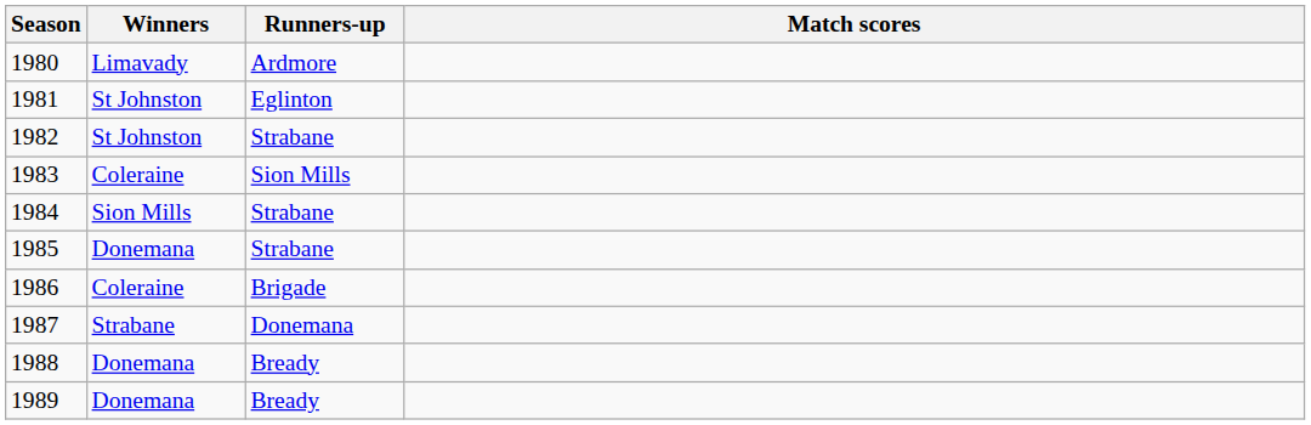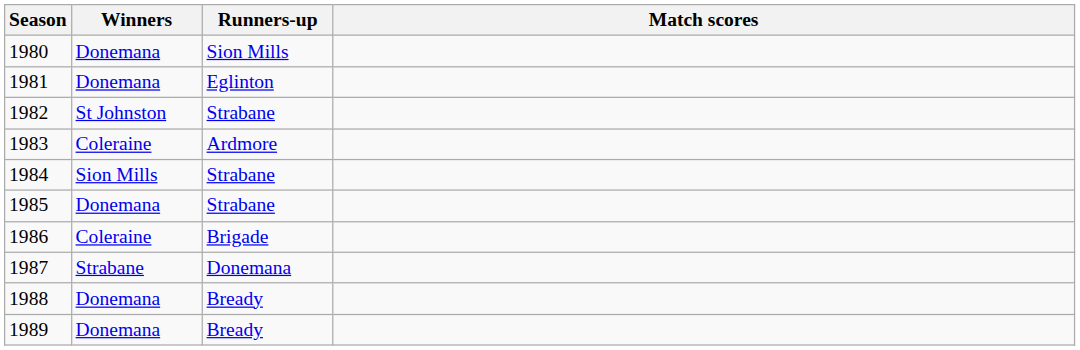 <table class="wikitable">
 <tr>
 <th>Season</th>
 <th width="100">Winners</th>
 <th width="100">Runners-up</th>
 <th width="600">Match scores</th>
 </tr>
 <tr>
 <td>1980</td>
-<td><a href='#'>Limavady</a></td>
-<td><a href='#'>Ardmore</a></td>
+<td><a href='#'>Donemana</a></td>
+<td><a href='#'>Sion Mills</a></td>
 <td></td>
 </tr>
 <tr>
 <td>1981</td>
-<td><a href='#'>St Johnston</a></td>
+<td><a href='#'>Donemana</a></td>
 <td><a href='#'>Eglinton</a></td>
 <td></td>
 </tr>
 <tr>
 <td>1982</td>
 <td><a href='#'>St Johnston</a></td>
 <td><a href='#'>Strabane</a></td>
 <td></td>
 </tr>
 <tr>
 <td>1983</td>
 <td><a href='#'>Coleraine</a></td>
-<td><a href='#'>Sion Mills</a></td>
+<td><a href='#'>Ardmore</a></td>
 <td></td>
 </tr>
 <tr>
 <td>1984</td>
 <td><a href='#'>Sion Mills</a></td>
 <td><a href='#'>Strabane</a></td>
 <td></td>
 </tr>
 <tr>
 <td>1985</td>
 <td><a href='#'>Donemana</a></td>
 <td><a href='#'>Strabane</a></td>
 <td></td>
 </tr>
 <tr>
 <td>1986</td>
 <td><a href='#'>Coleraine</a></td>
 <td><a href='#'>Brigade</a></td>
 <td></td>
 </tr>
 <tr>
 <td>1987</td>
 <td><a href='#'>Strabane</a></td>
 <td><a href='#'>Donemana</a></td>
 <td></td>
 </tr>
 <tr>
 <td>1988</td>
 <td><a href='#'>Donemana</a></td>
 <td><a href='#'>Bready</a></td>
 <td></td>
 </tr>
 <tr>
 <td>1989</td>
 <td><a href='#'>Donemana</a></td>
 <td><a href='#'>Bready</a></td>
 <td></td>
 </tr>
 </table>
